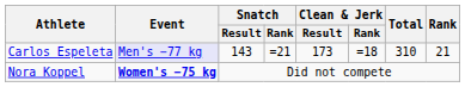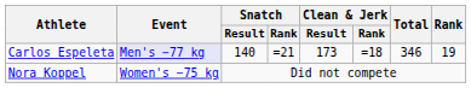 <table class="wikitable" style="font-size:90%">
 <tr>
 <th rowspan="2">Athlete</th>
 <th rowspan="2">Event</th>
 <th colspan="2">Snatch</th>
 <th colspan="2">Clean & Jerk</th>
 <th rowspan="2">Total</th>
 <th rowspan="2">Rank</th>
 </tr>
 <tr style="font-size:95%">
 <th>Result</th>
 <th>Rank</th>
 <th>Result</th>
 <th>Rank</th>
 </tr>
 <tr align=center>
 <td align=left><a href='#'>Carlos Espeleta</a></td>
 <td align=left style="background: lavender;"><a href='#'>Men's −77 kg</a></td>
-<td>143</td>
+<td>140</td>
 <td>=21</td>
 <td>173</td>
 <td>=18</td>
-<td>310</td>
-<td>21</td>
+<td>346</td>
+<td>19</td>
 </tr>
 <tr align=center>
 <td align=left><a href='#'>Nora Koppel</a></td>
-<td align=left><strong><a href='#'>Women's −75 kg</a></strong></td>
+<td align=left><a href='#'>Women's −75 kg</a></td>
 <td colspan=6>Did not compete</td>
 </tr>
 </table>
